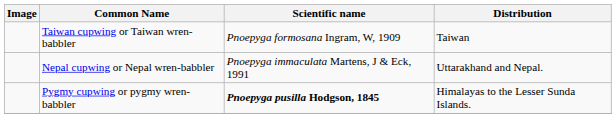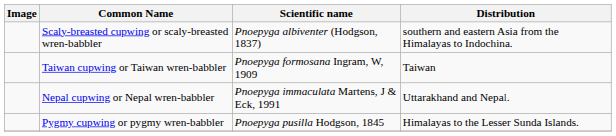 <table class="wikitable">
 <tr>
 <th>Image</th>
 <th>Common Name</th>
 <th>Scientific name</th>
 <th>Distribution</th>
+</tr>
+<tr>
+<td></td>
+<td><a href='#'>Scaly-breasted cupwing</a> or scaly-breasted wren-babbler</td>
+<td><em>Pnoepyga albiventer</em> (Hodgson, 1837)</td>
+<td>southern and eastern Asia from the Himalayas to Indochina.</td>
 </tr>
 <tr>
 <td></td>
 <td><a href='#'>Taiwan cupwing</a> or Taiwan wren-babbler</td>
 <td><em>Pnoepyga formosana</em> Ingram, W, 1909</td>
 <td>Taiwan</td>
 </tr>
 <tr>
 <td></td>
 <td><a href='#'>Nepal cupwing</a> or Nepal wren-babbler</td>
 <td><em>Pnoepyga immaculata</em> Martens, J & Eck, 1991</td>
 <td>Uttarakhand and Nepal.</td>
 </tr>
 <tr>
 <td></td>
 <td><a href='#'>Pygmy cupwing</a> or pygmy wren-babbler</td>
-<td><strong><em>Pnoepyga pusilla</em> Hodgson, 1845</strong></td>
+<td><em>Pnoepyga pusilla</em> Hodgson, 1845</td>
 <td>Himalayas to the Lesser Sunda Islands.</td>
 </tr>
 <tr>
 </tr>
 </table>
